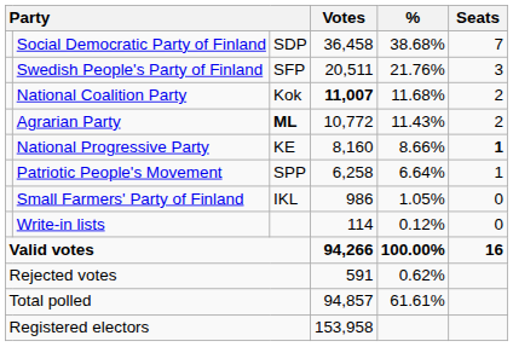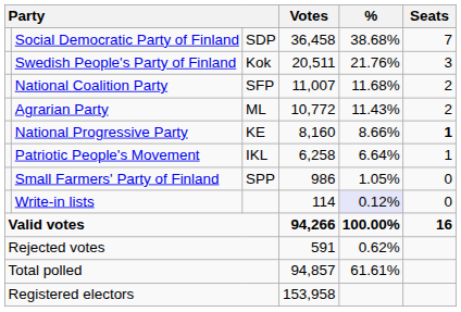 <table class="wikitable" border="1" style="text-align:right;">
 <tr>
 <th style="text-align:left;" colspan=3>Party</th>
 <th align=center width="50">Votes</th>
 <th align=center width="50">%</th>
 <th align=center width="50">Seats</th>
 </tr>
 <tr>
 <td></td>
 <td align=left style="white-space: nowrap;"><a href='#'>Social Democratic Party of Finland</a></td>
 <td align=left>SDP</td>
 <td>36,458</td>
 <td>38.68%</td>
 <td>7</td>
 </tr>
 <tr>
 <td></td>
 <td align=left><a href='#'>Swedish People's Party of Finland</a></td>
-<td align=left>SFP</td>
+<td align=left>Kok</td>
 <td>20,511</td>
 <td>21.76%</td>
 <td>3</td>
 </tr>
 <tr>
 <td></td>
 <td align=left><a href='#'>National Coalition Party</a></td>
-<td align=left>Kok</td>
-<td><strong>11,007</strong></td>
+<td align=left>SFP</td>
+<td>11,007</td>
 <td>11.68%</td>
 <td>2</td>
 </tr>
 <tr>
 <td></td>
 <td align=left><a href='#'>Agrarian Party</a></td>
-<td align=left><strong>ML</strong></td>
+<td align=left>ML</td>
 <td>10,772</td>
 <td>11.43%</td>
 <td>2</td>
 </tr>
 <tr>
 <td></td>
 <td align=left><a href='#'>National Progressive Party</a></td>
 <td align=left>KE</td>
 <td>8,160</td>
 <td>8.66%</td>
 <td><strong>1</strong></td>
 </tr>
 <tr>
 <td></td>
 <td align=left><a href='#'>Patriotic People's Movement</a></td>
-<td align=left>SPP</td>
+<td align=left>IKL</td>
 <td>6,258</td>
 <td>6.64%</td>
 <td>1</td>
 </tr>
 <tr>
 <td></td>
 <td align=left><a href='#'>Small Farmers' Party of Finland</a></td>
-<td align=left>IKL</td>
+<td align=left>SPP</td>
 <td>986</td>
 <td>1.05%</td>
 <td>0</td>
 </tr>
 <tr>
 <td></td>
 <td align=left><a href='#'>Write-in lists</a></td>
 <td align=left></td>
 <td>114</td>
-<td>0.12%</td>
+<td style="background: lavender;">0.12%</td>
 <td>0</td>
 </tr>
 <tr style="font-weight:bold">
 <td align=left colspan=3>Valid votes</td>
 <td>94,266</td>
 <td>100.00%</td>
 <td>16</td>
 </tr>
 <tr>
 <td align=left colspan=3>Rejected votes</td>
 <td>591</td>
 <td>0.62%</td>
 <td></td>
 </tr>
 <tr>
 <td align=left colspan=3>Total polled</td>
 <td>94,857</td>
 <td>61.61%</td>
 <td></td>
 </tr>
 <tr>
 <td align=left colspan=3>Registered electors</td>
 <td>153,958</td>
 <td></td>
 <td></td>
 </tr>
 </table>
